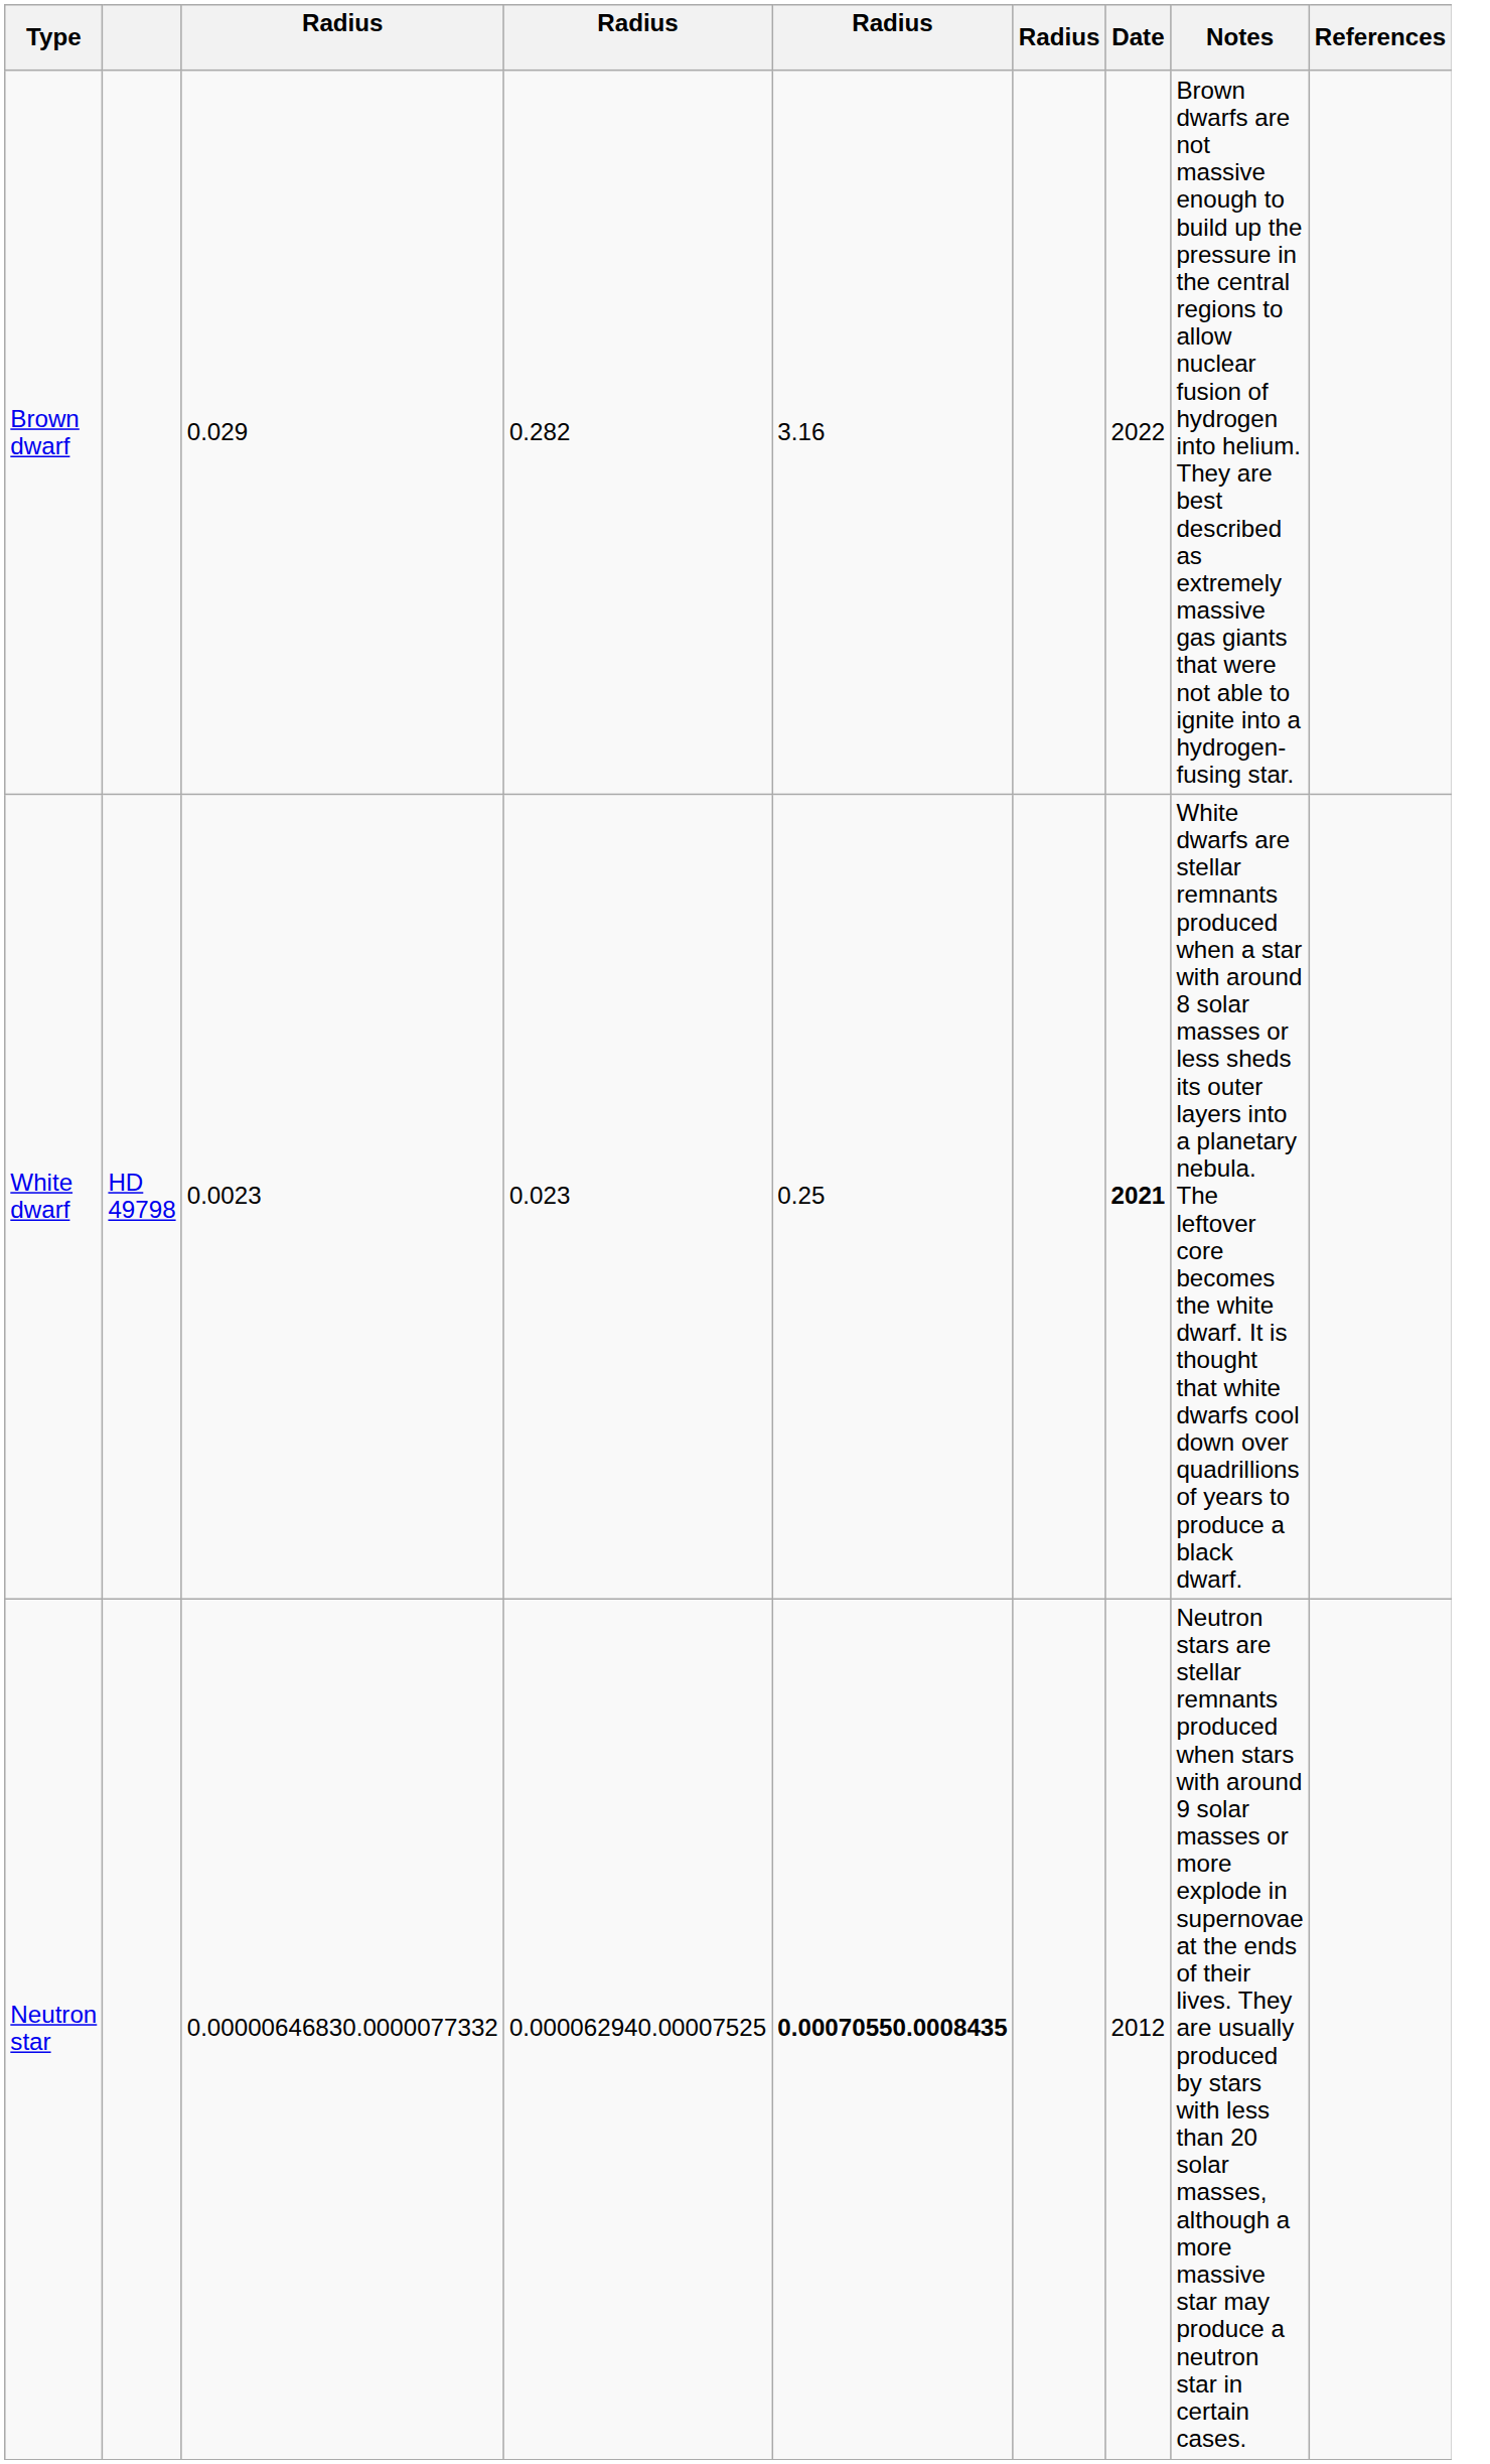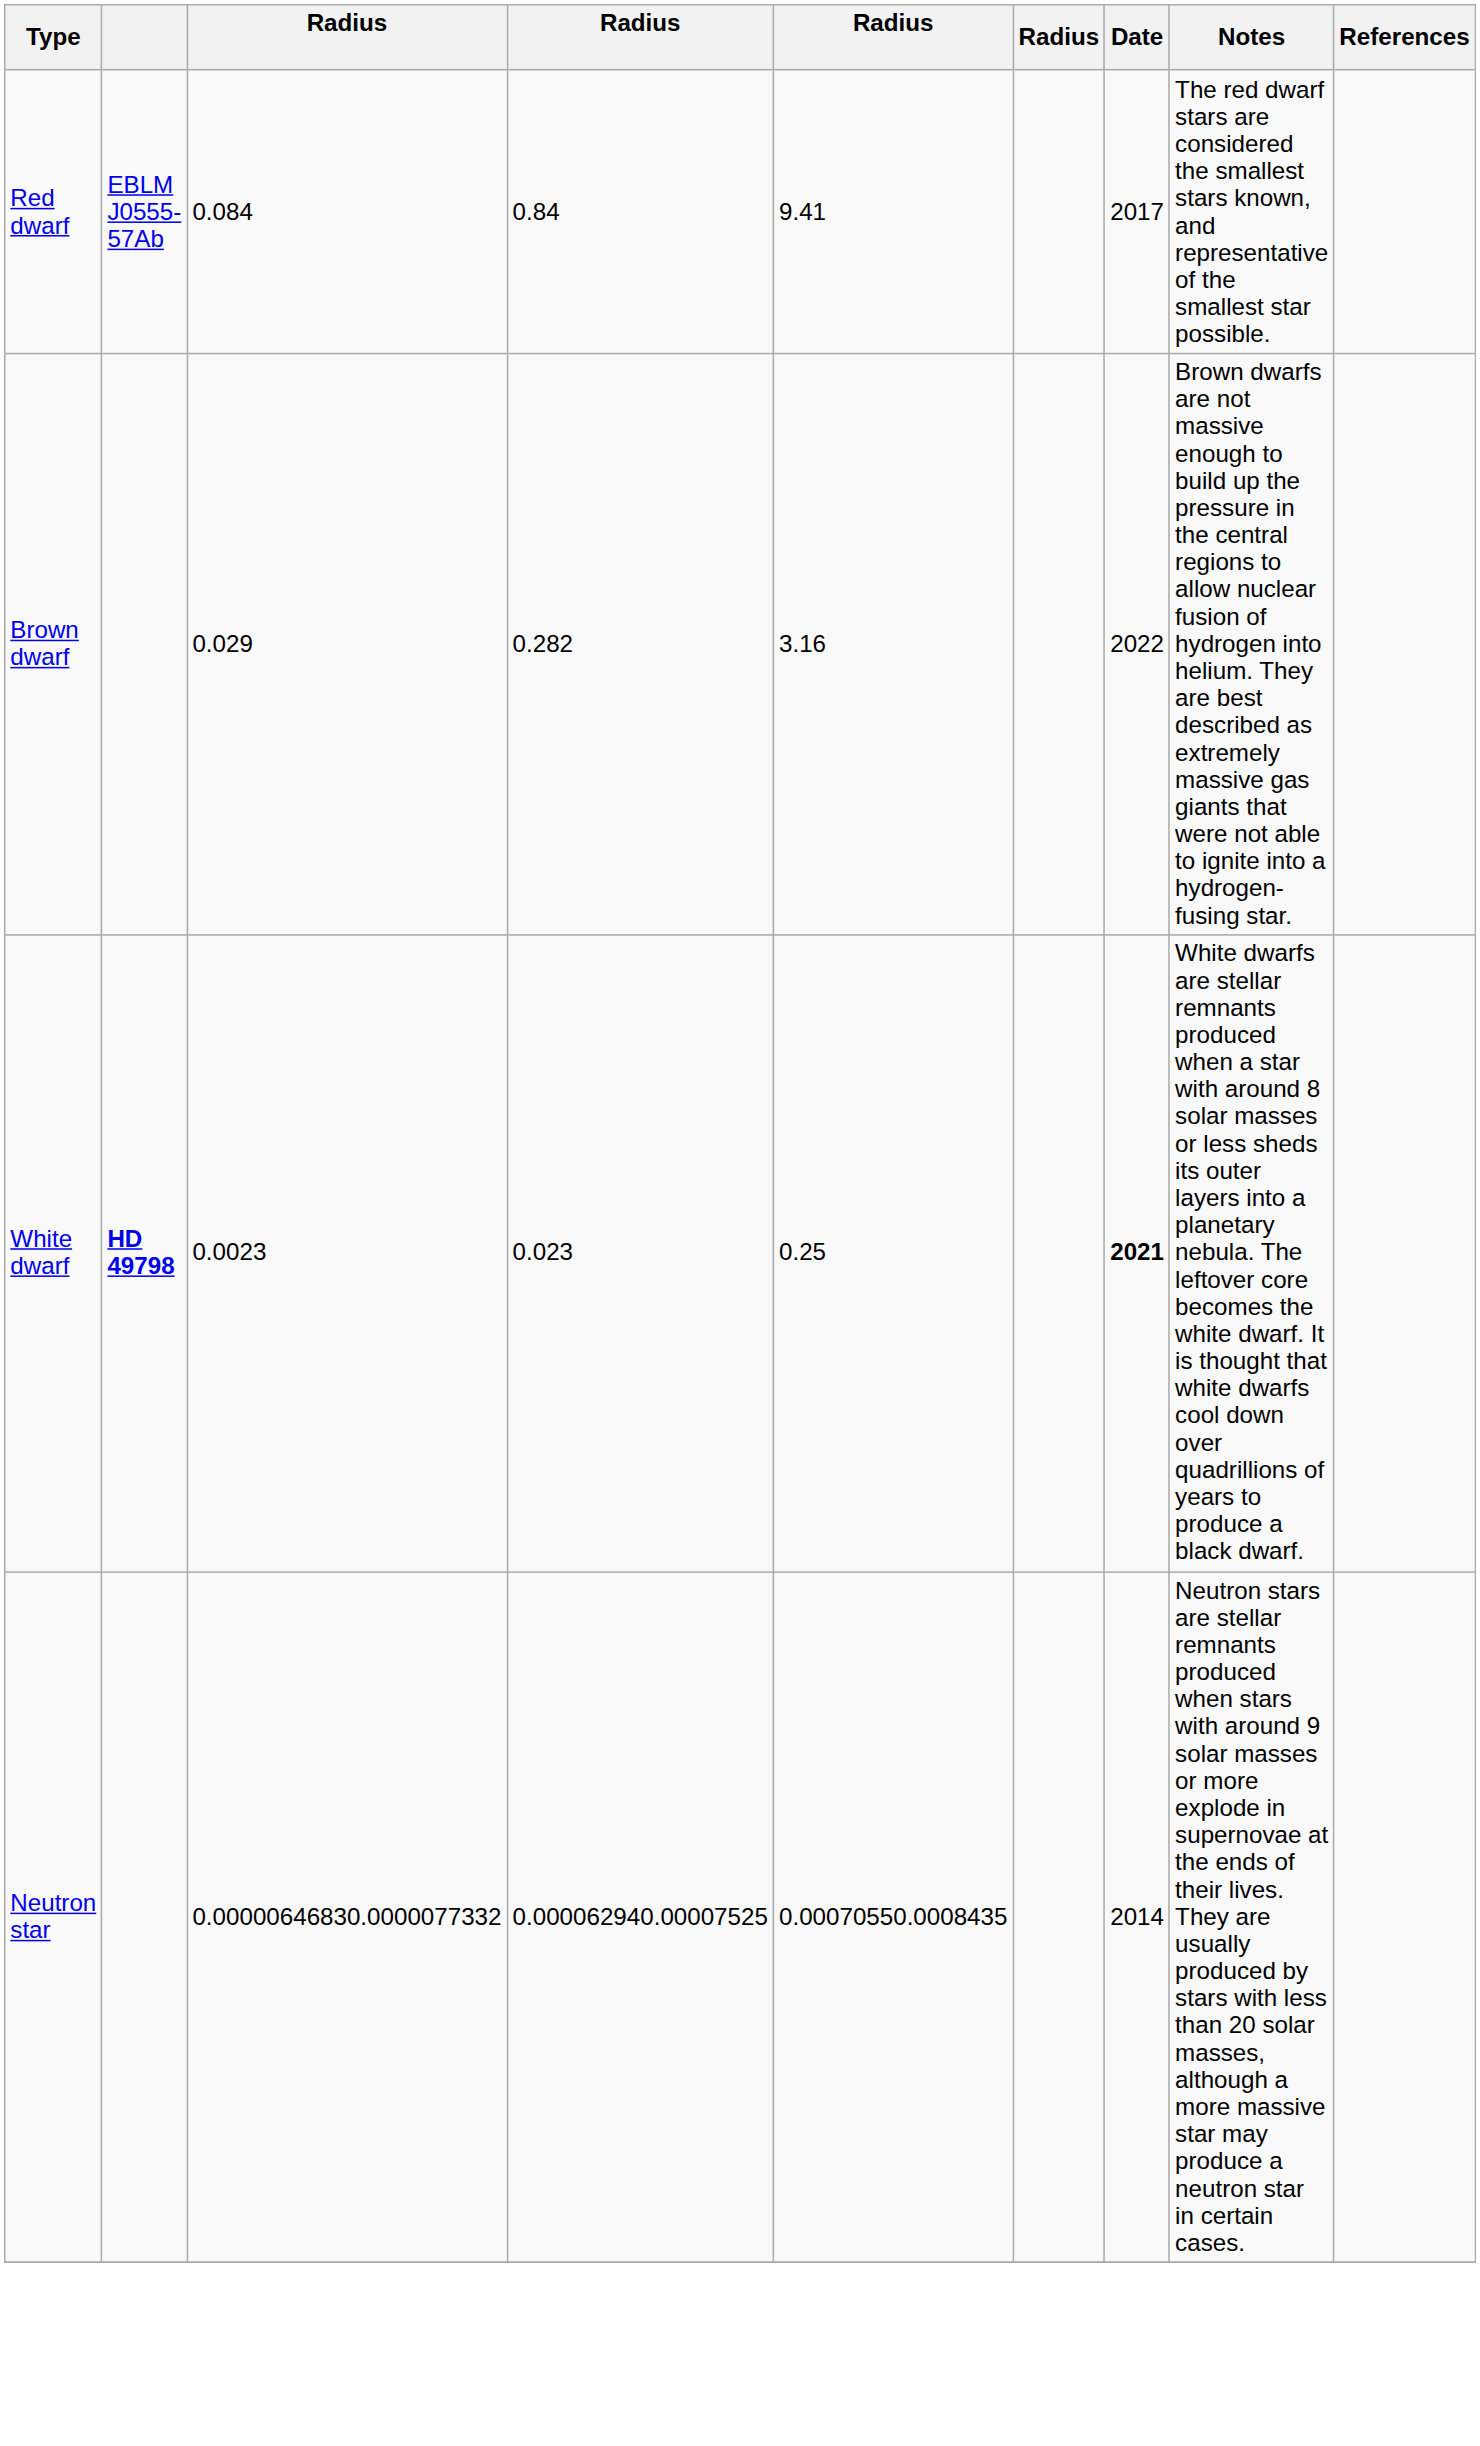 <table class="wikitable sortable">
 <tr>
 <th>Type</th>
 <th></th>
 <th>Radius<br><br><small></small></th>
 <th>Radius<br><br><small></small></th>
 <th>Radius<br><br><small></small></th>
 <th>Radius<br><small></small></th>
 <th>Date</th>
 <th width=100%>Notes</th>
 <th>References</th>
+</tr>
+<tr>
+<td><a href='#'>Red dwarf</a></td>
+<td><a href='#'>EBLM J0555-57Ab</a></td>
+<td>0.084</td>
+<td>0.84</td>
+<td>9.41</td>
+<td></td>
+<td>2017</td>
+<td>The red dwarf stars are considered the smallest stars known, and representative of the smallest star possible.</td>
+<td></td>
 </tr>
 <tr>
 <td><a href='#'>Brown dwarf</a></td>
 <td></td>
 <td>0.029</td>
 <td>0.282</td>
 <td>3.16</td>
 <td></td>
 <td>2022</td>
 <td>Brown dwarfs are not massive enough to build up the pressure in the central regions to allow nuclear fusion of hydrogen into helium. They are best described as extremely massive gas giants that were not able to ignite into a hydrogen-fusing star.</td>
 <td></td>
 </tr>
 <tr>
 <td><a href='#'>White dwarf</a></td>
-<td><a href='#'>HD 49798</a></td>
+<td><strong><a href='#'>HD 49798</a></strong></td>
 <td>0.0023</td>
 <td>0.023</td>
 <td>0.25</td>
 <td></td>
 <td><strong>2021</strong></td>
 <td>White dwarfs are stellar remnants produced when a star with around 8 solar masses or less sheds its outer layers into a planetary nebula. The leftover core becomes the white dwarf. It is thought that white dwarfs cool down over quadrillions of years to produce a black dwarf.</td>
 <td></td>
 </tr>
 <tr>
 <td><a href='#'>Neutron star</a></td>
 <td></td>
 <td>0.00000646830.0000077332</td>
 <td>0.000062940.00007525</td>
-<td><strong>0.00070550.0008435</strong></td>
+<td>0.00070550.0008435</td>
 <td></td>
-<td>2012</td>
+<td>2014</td>
 <td>Neutron stars are stellar remnants produced when stars with around 9 solar masses or more explode in supernovae at the ends of their lives. They are usually produced by stars with less than 20 solar masses, although a more massive star may produce a neutron star in certain cases.</td>
 <td></td>
 </tr>
 <tr>
 </tr>
 </table>
